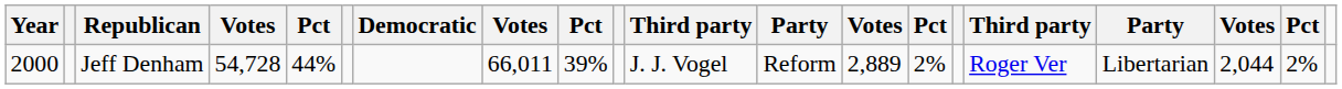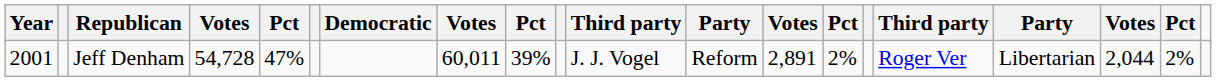 <table class="wikitable" style="margin:0.5em ; font-size:95%">
 <tr>
 <th>Year</th>
 <th></th>
 <th>Republican</th>
 <th>Votes</th>
 <th>Pct</th>
 <th></th>
 <th>Democratic</th>
 <th>Votes</th>
 <th>Pct</th>
 <th></th>
 <th>Third party</th>
 <th>Party</th>
 <th>Votes</th>
 <th>Pct</th>
 <th></th>
 <th>Third party</th>
 <th>Party</th>
 <th>Votes</th>
 <th>Pct</th>
 </tr>
 <tr>
-<td>2000</td>
+<td>2001</td>
 <td></td>
 <td>Jeff Denham</td>
 <td>54,728</td>
-<td>44%</td>
+<td>47%</td>
 <td></td>
 <td></td>
-<td>66,011</td>
+<td>60,011</td>
 <td>39%</td>
 <td></td>
 <td>J. J. Vogel</td>
 <td>Reform</td>
-<td>2,889</td>
+<td>2,891</td>
 <td>2%</td>
 <td></td>
 <td><a href='#'>Roger Ver</a></td>
 <td>Libertarian</td>
 <td>2,044</td>
 <td>2%</td>
 <td></td>
 </tr>
 </table>
